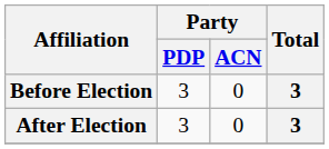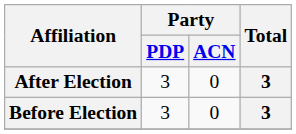 <table class="wikitable" style="text-align:center">
 <tr>
 <th rowspan="2">Affiliation</th>
 <th colspan="2">Party</th>
 <th rowspan="2">Total</th>
 </tr>
 <tr>
 <th><a href='#'>PDP</a></th>
 <th><a href='#'>ACN</a></th>
 </tr>
 <tr>
-<th>Before Election</th>
+<th>After Election</th>
 <td>3</td>
 <td>0</td>
 <th>3</th>
 </tr>
 <tr>
-<th>After Election</th>
+<th>Before Election</th>
 <td>3</td>
 <td>0</td>
 <th>3</th>
 </tr>
 <tr>
 </tr>
 </table>
